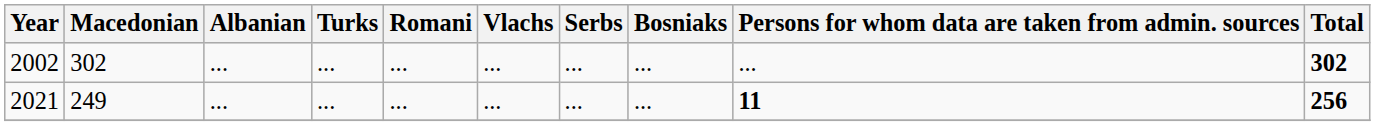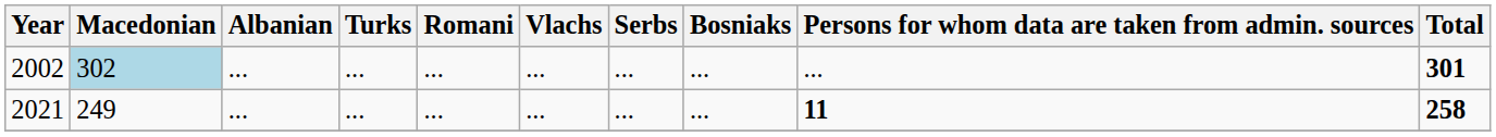 <table class="wikitable">
 <tr>
 <th>Year</th>
 <th>Macedonian</th>
 <th>Albanian</th>
 <th>Turks</th>
 <th>Romani</th>
 <th>Vlachs</th>
 <th>Serbs</th>
 <th>Bosniaks</th>
 <th><abbr>Persons for whom data are taken from admin. sources</abbr></th>
 <th>Total</th>
 </tr>
 <tr>
 <td>2002</td>
-<td>302</td>
+<td style="background: lightblue;">302</td>
 <td>...</td>
 <td>...</td>
 <td>...</td>
 <td>...</td>
 <td>...</td>
 <td>...</td>
 <td>...</td>
-<td><strong>302</strong></td>
+<td><strong>301</strong></td>
 </tr>
 <tr>
 <td>2021</td>
 <td>249</td>
 <td>...</td>
 <td>...</td>
 <td>...</td>
 <td>...</td>
 <td>...</td>
 <td>...</td>
 <td><strong>11</strong></td>
-<td><strong>256</strong></td>
+<td><strong>258</strong></td>
 </tr>
 <tr>
 </tr>
 </table>
